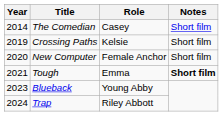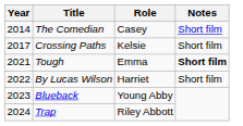 <table class="wikitable sortable">
 <tr>
 <th>Year</th>
 <th>Title</th>
 <th>Role</th>
 <th>Notes</th>
 </tr>
 <tr>
 <td>2014</td>
 <td><em>The Comedian</em></td>
 <td>Casey</td>
 <td><a href='#'>Short film</a></td>
 </tr>
 <tr>
-<td>2019</td>
+<td>2017</td>
 <td><em>Crossing Paths</em></td>
 <td>Kelsie</td>
-<td>Short film</td>
-</tr>
-<tr>
-<td>2020</td>
-<td><em>New Computer</em></td>
-<td>Female Anchor</td>
 <td>Short film</td>
 </tr>
 <tr>
 <td>2021</td>
 <td><em>Tough</em></td>
 <td>Emma</td>
 <td><strong>Short film</strong></td>
+</tr>
+<tr>
+<td>2022</td>
+<td><em>By Lucas Wilson</em></td>
+<td>Harriet</td>
+<td>Short film</td>
 </tr>
 <tr>
 <td>2023</td>
 <td><em><a href='#'>Blueback</a></em></td>
 <td>Young Abby</td>
 </tr>
 <tr>
 <td>2024</td>
 <td><em><a href='#'>Trap</a></em></td>
 <td>Riley Abbott</td>
 </tr>
 </table>
